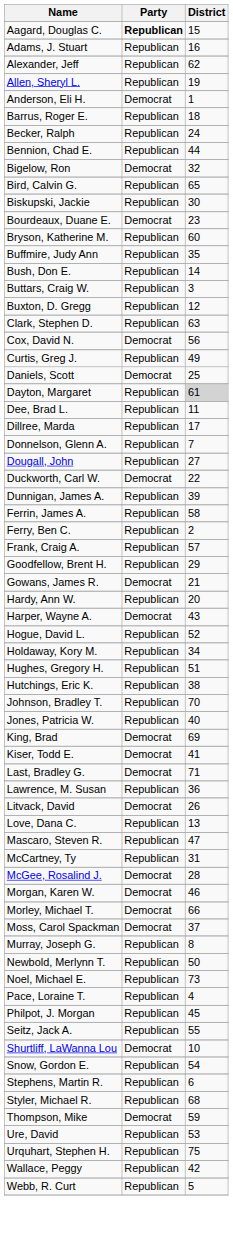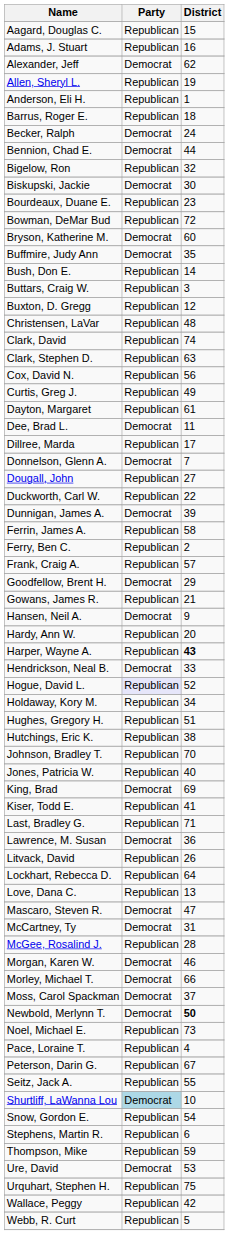 <table class="wikitable">
 <tr>
 <th>Name</th>
 <th>Party</th>
 <th>District</th>
 </tr>
 <tr>
 </tr>
 <tr>
 <td>Aagard, Douglas C.</td>
-<td><strong>Republican</strong></td>
+<td>Republican</td>
 <td>15</td>
 </tr>
 <tr>
 </tr>
 <tr>
 <td>Adams, J. Stuart</td>
 <td>Republican</td>
 <td>16</td>
 </tr>
 <tr>
 </tr>
 <tr>
 <td>Alexander, Jeff</td>
-<td>Republican</td>
+<td>Democrat</td>
 <td>62</td>
 </tr>
 <tr>
 </tr>
 <tr>
 <td><a href='#'>Allen, Sheryl L.</a></td>
 <td>Republican</td>
 <td>19</td>
 </tr>
 <tr>
 </tr>
 <tr>
 <td>Anderson, Eli H.</td>
-<td>Democrat</td>
+<td>Republican</td>
 <td>1</td>
 </tr>
 <tr>
 </tr>
 <tr>
 <td>Barrus, Roger E.</td>
 <td>Republican</td>
 <td>18</td>
 </tr>
 <tr>
 </tr>
 <tr>
 <td>Becker, Ralph</td>
-<td>Republican</td>
+<td>Democrat</td>
 <td>24</td>
 </tr>
 <tr>
 </tr>
 <tr>
 <td>Bennion, Chad E.</td>
-<td>Republican</td>
+<td>Democrat</td>
 <td>44</td>
 </tr>
 <tr>
 </tr>
 <tr>
 <td>Bigelow, Ron</td>
-<td>Democrat</td>
+<td>Republican</td>
 <td>32</td>
 </tr>
 <tr>
 </tr>
 <tr>
-<td>Bird, Calvin G.</td>
-<td>Republican</td>
-<td>65</td>
-</tr>
-<tr>
 </tr>
 <tr>
 <td>Biskupski, Jackie</td>
-<td>Republican</td>
+<td>Democrat</td>
 <td>30</td>
 </tr>
 <tr>
 </tr>
 <tr>
 <td>Bourdeaux, Duane E.</td>
-<td>Democrat</td>
+<td>Republican</td>
 <td>23</td>
 </tr>
 <tr>
 </tr>
 <tr>
+<td>Bowman, DeMar Bud</td>
+<td>Republican</td>
+<td>72</td>
+</tr>
+<tr>
 </tr>
 <tr>
 <td>Bryson, Katherine M.</td>
-<td>Republican</td>
+<td>Democrat</td>
 <td>60</td>
 </tr>
 <tr>
 </tr>
 <tr>
 <td>Buffmire, Judy Ann</td>
-<td>Republican</td>
+<td>Democrat</td>
 <td>35</td>
 </tr>
 <tr>
 </tr>
 <tr>
 <td>Bush, Don E.</td>
 <td>Republican</td>
 <td>14</td>
 </tr>
 <tr>
 </tr>
 <tr>
 <td>Buttars, Craig W.</td>
 <td>Republican</td>
 <td>3</td>
 </tr>
 <tr>
 </tr>
 <tr>
 <td>Buxton, D. Gregg</td>
 <td>Republican</td>
 <td>12</td>
 </tr>
 <tr>
 </tr>
 <tr>
+<td>Christensen, LaVar</td>
+<td>Republican</td>
+<td>48</td>
+</tr>
+<tr>
+</tr>
+<tr>
+<td>Clark, David</td>
+<td>Republican</td>
+<td>74</td>
 </tr>
 <tr>
 </tr>
 <tr>
 <td>Clark, Stephen D.</td>
 <td>Republican</td>
 <td>63</td>
 </tr>
 <tr>
 </tr>
 <tr>
 <td>Cox, David N.</td>
-<td>Democrat</td>
+<td>Republican</td>
 <td>56</td>
 </tr>
 <tr>
 </tr>
 <tr>
 <td>Curtis, Greg J.</td>
 <td>Republican</td>
 <td>49</td>
 </tr>
 <tr>
-<td>Daniels, Scott</td>
-<td>Democrat</td>
-<td>25</td>
-</tr>
-<tr>
 </tr>
 <tr>
 <td>Dayton, Margaret</td>
 <td>Republican</td>
-<td style="background: lightgrey;">61</td>
+<td>61</td>
 </tr>
 <tr>
 </tr>
 <tr>
 <td>Dee, Brad L.</td>
-<td>Republican</td>
+<td>Democrat</td>
 <td>11</td>
 </tr>
 <tr>
 </tr>
 <tr>
 <td>Dillree, Marda</td>
 <td>Republican</td>
 <td>17</td>
 </tr>
 <tr>
 </tr>
 <tr>
 <td>Donnelson, Glenn A.</td>
-<td>Republican</td>
+<td>Democrat</td>
 <td>7</td>
 </tr>
 <tr>
 </tr>
 <tr>
 <td><a href='#'>Dougall, John</a></td>
 <td>Republican</td>
 <td>27</td>
 </tr>
 <tr>
 </tr>
 <tr>
 <td>Duckworth, Carl W.</td>
-<td>Democrat</td>
+<td>Republican</td>
 <td>22</td>
 </tr>
 <tr>
 </tr>
 <tr>
 <td>Dunnigan, James A.</td>
-<td>Republican</td>
+<td>Democrat</td>
 <td>39</td>
 </tr>
 <tr>
 </tr>
 <tr>
 <td>Ferrin, James A.</td>
 <td>Republican</td>
 <td>58</td>
 </tr>
 <tr>
 </tr>
 <tr>
 <td>Ferry, Ben C.</td>
 <td>Republican</td>
 <td>2</td>
 </tr>
 <tr>
 </tr>
 <tr>
 <td>Frank, Craig A.</td>
 <td>Republican</td>
 <td>57</td>
 </tr>
 <tr>
 </tr>
 <tr>
 <td>Goodfellow, Brent H.</td>
-<td>Republican</td>
+<td>Democrat</td>
 <td>29</td>
 </tr>
 <tr>
 </tr>
 <tr>
 <td>Gowans, James R.</td>
-<td>Democrat</td>
+<td>Republican</td>
 <td>21</td>
 </tr>
 <tr>
+</tr>
+<tr>
+<td>Hansen, Neil A.</td>
+<td>Democrat</td>
+<td>9</td>
 </tr>
 <tr>
 </tr>
 <tr>
 <td>Hardy, Ann W.</td>
 <td>Republican</td>
 <td>20</td>
 </tr>
 <tr>
 </tr>
 <tr>
 <td>Harper, Wayne A.</td>
-<td>Democrat</td>
-<td>43</td>
+<td>Republican</td>
+<td><strong>43</strong></td>
 </tr>
 <tr>
+</tr>
+<tr>
+<td>Hendrickson, Neal B.</td>
+<td>Democrat</td>
+<td>33</td>
 </tr>
 <tr>
 </tr>
 <tr>
 <td>Hogue, David L.</td>
-<td>Republican</td>
+<td style="background: lavender;">Republican</td>
 <td>52</td>
 </tr>
 <tr>
 </tr>
 <tr>
 <td>Holdaway, Kory M.</td>
 <td>Republican</td>
 <td>34</td>
 </tr>
 <tr>
 </tr>
 <tr>
 <td>Hughes, Gregory H.</td>
 <td>Republican</td>
 <td>51</td>
 </tr>
 <tr>
 </tr>
 <tr>
 <td>Hutchings, Eric K.</td>
 <td>Republican</td>
 <td>38</td>
 </tr>
 <tr>
 </tr>
 <tr>
 <td>Johnson, Bradley T.</td>
 <td>Republican</td>
 <td>70</td>
 </tr>
 <tr>
 </tr>
 <tr>
 <td>Jones, Patricia W.</td>
 <td>Republican</td>
 <td>40</td>
 </tr>
 <tr>
 </tr>
 <tr>
 <td>King, Brad</td>
 <td>Democrat</td>
 <td>69</td>
 </tr>
 <tr>
 </tr>
 <tr>
 <td>Kiser, Todd E.</td>
-<td>Democrat</td>
+<td>Republican</td>
 <td>41</td>
 </tr>
 <tr>
 </tr>
 <tr>
 <td>Last, Bradley G.</td>
-<td>Democrat</td>
+<td>Republican</td>
 <td>71</td>
 </tr>
 <tr>
 </tr>
 <tr>
 <td>Lawrence, M. Susan</td>
-<td>Republican</td>
+<td>Democrat</td>
 <td>36</td>
 </tr>
 <tr>
 </tr>
 <tr>
 <td>Litvack, David</td>
-<td>Democrat</td>
+<td>Republican</td>
 <td>26</td>
 </tr>
 <tr>
+</tr>
+<tr>
+<td>Lockhart, Rebecca D.</td>
+<td>Republican</td>
+<td>64</td>
 </tr>
 <tr>
 </tr>
 <tr>
 <td>Love, Dana C.</td>
 <td>Republican</td>
 <td>13</td>
 </tr>
 <tr>
 </tr>
 <tr>
 <td>Mascaro, Steven R.</td>
-<td>Republican</td>
+<td>Democrat</td>
 <td>47</td>
 </tr>
 <tr>
 </tr>
 <tr>
 <td>McCartney, Ty</td>
-<td>Republican</td>
+<td>Democrat</td>
 <td>31</td>
 </tr>
 <tr>
 </tr>
 <tr>
 <td><a href='#'>McGee, Rosalind J.</a></td>
-<td>Democrat</td>
+<td>Republican</td>
 <td>28</td>
 </tr>
 <tr>
 </tr>
 <tr>
 <td>Morgan, Karen W.</td>
 <td>Democrat</td>
 <td>46</td>
 </tr>
 <tr>
 </tr>
 <tr>
 <td>Morley, Michael T.</td>
 <td>Democrat</td>
 <td>66</td>
 </tr>
 <tr>
 </tr>
 <tr>
 <td>Moss, Carol Spackman</td>
 <td>Democrat</td>
 <td>37</td>
 </tr>
 <tr>
 </tr>
 <tr>
-<td>Murray, Joseph G.</td>
-<td>Republican</td>
-<td>8</td>
-</tr>
-<tr>
 </tr>
 <tr>
 <td>Newbold, Merlynn T.</td>
-<td>Republican</td>
-<td>50</td>
+<td>Democrat</td>
+<td><strong>50</strong></td>
 </tr>
 <tr>
 </tr>
 <tr>
 <td>Noel, Michael E.</td>
 <td>Republican</td>
 <td>73</td>
 </tr>
 <tr>
 </tr>
 <tr>
 <td>Pace, Loraine T.</td>
 <td>Republican</td>
 <td>4</td>
 </tr>
 <tr>
 </tr>
 <tr>
+<td>Peterson, Darin G.</td>
+<td>Republican</td>
+<td>67</td>
 </tr>
 <tr>
-<td>Philpot, J. Morgan</td>
-<td>Republican</td>
-<td>45</td>
 </tr>
 <tr>
 </tr>
 <tr>
 <td>Seitz, Jack A.</td>
 <td>Republican</td>
 <td>55</td>
 </tr>
 <tr>
 </tr>
 <tr>
 <td><a href='#'>Shurtliff, LaWanna Lou</a></td>
-<td>Democrat</td>
+<td style="background: lightblue;">Democrat</td>
 <td>10</td>
 </tr>
 <tr>
 </tr>
 <tr>
 <td>Snow, Gordon E.</td>
 <td>Republican</td>
 <td>54</td>
 </tr>
 <tr>
 </tr>
 <tr>
 <td>Stephens, Martin R.</td>
 <td>Republican</td>
 <td>6</td>
 </tr>
 <tr>
 </tr>
 <tr>
-<td>Styler, Michael R.</td>
-<td>Republican</td>
-<td>68</td>
-</tr>
-<tr>
 </tr>
 <tr>
 <td>Thompson, Mike</td>
-<td>Democrat</td>
+<td>Republican</td>
 <td>59</td>
 </tr>
 <tr>
 </tr>
 <tr>
 <td>Ure, David</td>
-<td>Republican</td>
+<td>Democrat</td>
 <td>53</td>
 </tr>
 <tr>
 </tr>
 <tr>
 <td>Urquhart, Stephen H.</td>
 <td>Republican</td>
 <td>75</td>
 </tr>
 <tr>
 </tr>
 <tr>
 <td>Wallace, Peggy</td>
 <td>Republican</td>
 <td>42</td>
 </tr>
 <tr>
 </tr>
 <tr>
 <td>Webb, R. Curt</td>
 <td>Republican</td>
 <td>5</td>
 </tr>
 <tr>
 </tr>
 </table>
